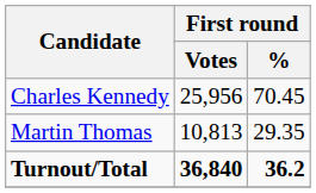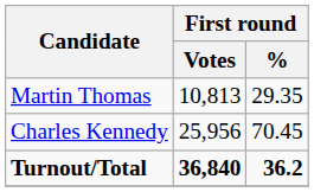 <table class=wikitable style=text-align:right>
 <tr>
 <th rowspan=2>Candidate</th>
 <th colspan=2>First round</th>
 </tr>
 <tr>
 <th>Votes</th>
 <th>%</th>
 </tr>
 <tr>
+<td align=left><a href='#'>Martin Thomas</a></td>
+<td>10,813</td>
+<td>29.35</td>
+</tr>
+<tr>
 <td align=left><a href='#'>Charles Kennedy</a></td>
 <td>25,956</td>
 <td>70.45</td>
-</tr>
-<tr>
-<td align=left><a href='#'>Martin Thomas</a></td>
-<td>10,813</td>
-<td>29.35</td>
 </tr>
 <tr>
 <td align=left><strong>Turnout/Total</strong></td>
 <td><strong>36,840</strong></td>
 <td><strong>36.2</strong></td>
 </tr>
 <tr>
 </tr>
 </table>
